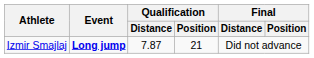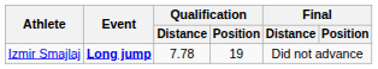 <table class=wikitable style=font-size:90%>
 <tr>
 <th rowspan=2>Athlete</th>
 <th rowspan=2>Event</th>
 <th colspan=2>Qualification</th>
 <th colspan=2>Final</th>
 </tr>
 <tr style=font-size:95%>
 <th>Distance</th>
 <th>Position</th>
 <th>Distance</th>
 <th>Position</th>
 </tr>
 <tr align=center>
 <td align=left><a href='#'>Izmir Smajlaj</a></td>
 <td align=left><strong><a href='#'>Long jump</a></strong></td>
-<td>7.87 </td>
-<td>21</td>
+<td>7.78 </td>
+<td>19</td>
 <td colspan=2>Did not advance</td>
 </tr>
 </table>
